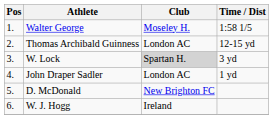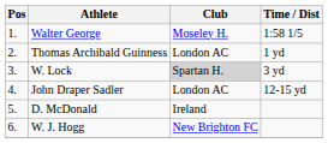 <table class="wikitable">
 <tr>
 <th>Pos</th>
 <th>Athlete</th>
 <th>Club</th>
 <th>Time / Dist</th>
 </tr>
 <tr>
 <td>1.</td>
 <td><a href='#'>Walter George</a></td>
 <td><a href='#'>Moseley H.</a></td>
 <td>1:58 1/5</td>
 </tr>
 <tr>
 <td>2.</td>
 <td>Thomas Archibald Guinness</td>
 <td>London AC</td>
-<td>12-15 yd</td>
+<td>1 yd</td>
 </tr>
 <tr>
 <td>3.</td>
 <td>W. Lock</td>
 <td style="background: lightgrey;">Spartan H.</td>
 <td>3 yd</td>
 </tr>
 <tr>
 <td>4.</td>
 <td>John Draper Sadler</td>
 <td>London AC</td>
-<td>1 yd</td>
+<td>12-15 yd</td>
 </tr>
 <tr>
 <td>5.</td>
 <td>D. McDonald</td>
-<td><a href='#'>New Brighton FC</a></td>
+<td>Ireland</td>
 <td></td>
 </tr>
 <tr>
 <td>6.</td>
 <td>W. J. Hogg</td>
-<td>Ireland</td>
+<td><a href='#'>New Brighton FC</a></td>
 <td></td>
 </tr>
 <tr>
 </tr>
 </table>
